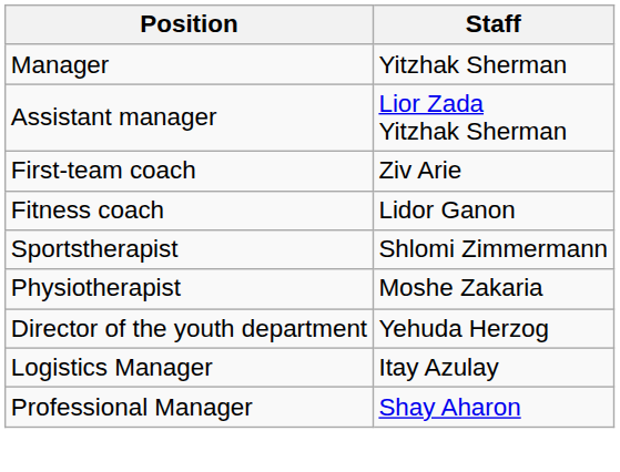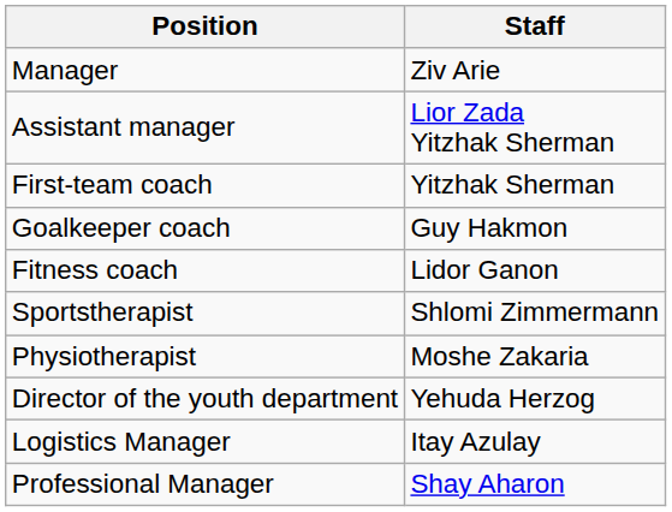 <table class="wikitable">
 <tr>
 <th>Position</th>
 <th>Staff</th>
 </tr>
 <tr>
 <td>Manager</td>
-<td> Yitzhak Sherman</td>
+<td> Ziv Arie</td>
 </tr>
 <tr>
 <td>Assistant manager</td>
 <td> <a href='#'>Lior Zada</a>  <br>  Yitzhak Sherman</td>
 </tr>
 <tr>
 <td>First-team coach</td>
-<td> Ziv Arie</td>
+<td> Yitzhak Sherman</td>
+</tr>
+<tr>
+<td>Goalkeeper coach</td>
+<td> Guy Hakmon</td>
 </tr>
 <tr>
 <td>Fitness coach</td>
 <td> Lidor Ganon</td>
 </tr>
 <tr>
 <td>Sportstherapist</td>
 <td> Shlomi Zimmermann</td>
 </tr>
 <tr>
 <td>Physiotherapist</td>
 <td> Moshe Zakaria</td>
 </tr>
 <tr>
 <td>Director of the youth department</td>
 <td> Yehuda Herzog</td>
 </tr>
 <tr>
 <td>Logistics Manager</td>
 <td> Itay Azulay</td>
 </tr>
 <tr>
 <td>Professional Manager</td>
 <td> <a href='#'>Shay Aharon</a></td>
 </tr>
 </table>
